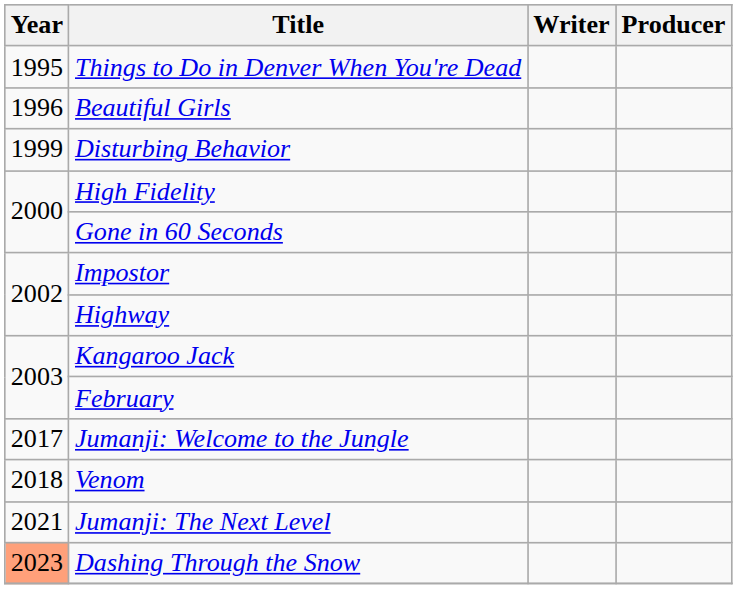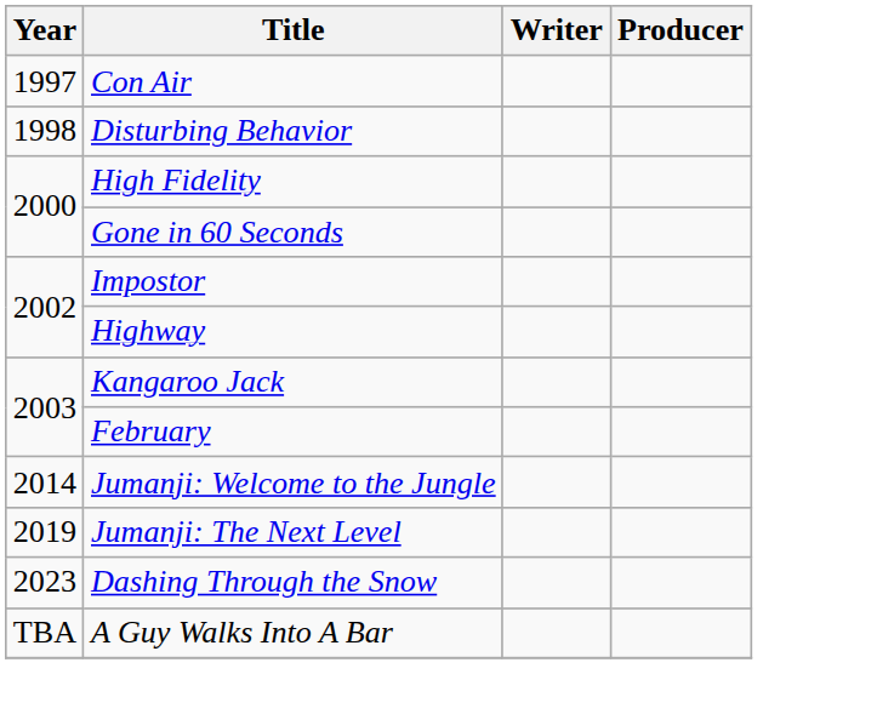 <table class="wikitable">
 <tr>
 <th>Year</th>
 <th>Title</th>
 <th>Writer</th>
 <th>Producer</th>
 </tr>
 <tr>
-<td>1995</td>
-<td><em><a href='#'>Things to Do in Denver When You're Dead</a></em></td>
+<td>1997</td>
+<td><em><a href='#'>Con Air</a></em></td>
 <td></td>
 <td></td>
 </tr>
 <tr>
-<td>1996</td>
-<td><em><a href='#'>Beautiful Girls</a></em></td>
-<td></td>
-<td></td>
-</tr>
-<tr>
-<td>1999</td>
+<td>1998</td>
 <td><em><a href='#'>Disturbing Behavior</a></em></td>
 <td></td>
 <td></td>
 </tr>
 <tr>
 <td rowspan="2">2000</td>
 <td><em><a href='#'>High Fidelity</a></em></td>
 <td></td>
 <td></td>
 </tr>
 <tr>
 <td><em><a href='#'>Gone in 60 Seconds</a></em></td>
 <td></td>
 <td></td>
 </tr>
 <tr>
 <td rowspan="2">2002</td>
 <td><em><a href='#'>Impostor</a></em></td>
 <td></td>
 <td></td>
 </tr>
 <tr>
 <td><em><a href='#'>Highway</a></em></td>
 <td></td>
 <td></td>
 </tr>
 <tr>
 <td rowspan="2">2003</td>
 <td><em><a href='#'>Kangaroo Jack</a></em></td>
 <td></td>
 <td></td>
 </tr>
 <tr>
 <td><em><a href='#'>February</a></em></td>
 <td></td>
 <td></td>
 </tr>
 <tr>
-<td>2017</td>
+<td>2014</td>
 <td><em><a href='#'>Jumanji: Welcome to the Jungle</a></em></td>
 <td></td>
 <td></td>
 </tr>
 <tr>
-<td>2018</td>
-<td><em><a href='#'>Venom</a></em></td>
-<td></td>
-<td></td>
-</tr>
-<tr>
-<td>2021</td>
+<td>2019</td>
 <td><em><a href='#'>Jumanji: The Next Level</a></em></td>
 <td></td>
 <td></td>
 </tr>
 <tr>
-<td style="background: lightsalmon;">2023</td>
+<td>2023</td>
 <td><em><a href='#'>Dashing Through the Snow</a></em></td>
+<td></td>
+<td></td>
+</tr>
+<tr>
+<td>TBA</td>
+<td><em>A Guy Walks Into A Bar</em></td>
 <td></td>
 <td></td>
 </tr>
 <tr>
 </tr>
 </table>
